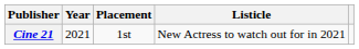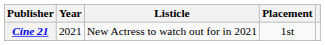 <table class="wikitable plainrowheaders" style="text-align:center">
 <tr>
 <th scope="col">Publisher</th>
 <th scope="col">Year</th>
+<th scope="col">Listicle</th>
 <th scope="col">Placement</th>
-<th scope="col">Listicle</th>
 <th scope="col" class="unsortable"></th>
 </tr>
 <tr>
 <th scope="row"><em><a href='#'>Cine 21</a></em></th>
 <td>2021</td>
+<td style="text-align:left">New Actress to watch out for in 2021</td>
 <td>1st</td>
-<td style="text-align:left">New Actress to watch out for in 2021</td>
 <td></td>
 </tr>
 </table>
